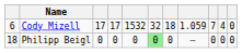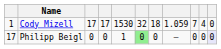 <table class="wikitable sortable" style="text-align:center; font-size:100%;">
 <tr>
 <th></th>
 <th>Name</th>
 <th></th>
 <th></th>
 <th></th>
 <th></th>
 <th></th>
 <th></th>
 <th></th>
 <th></th>
 <th></th>
 </tr>
 <tr>
-<td>6</td>
+<td>1</td>
 <td align=left> <a href='#'>Cody Mizell</a></td>
 <td>17</td>
 <td>17</td>
-<td>1532</td>
+<td>1530</td>
 <td>32</td>
 <td>18</td>
 <td>1.059</td>
 <td>7</td>
 <td>4</td>
 <td>0</td>
 </tr>
 <tr>
-<td>18</td>
+<td>17</td>
 <td align=left> Philipp Beigl</td>
 <td>0</td>
 <td>0</td>
-<td>0</td>
+<td>1</td>
 <td style="background: lightgreen;">0</td>
 <td>0</td>
 <td><em>—</em></td>
 <td>0</td>
 <td>0</td>
-<td>0</td>
+<td style="background: lavender;">0</td>
 </tr>
 </table>
